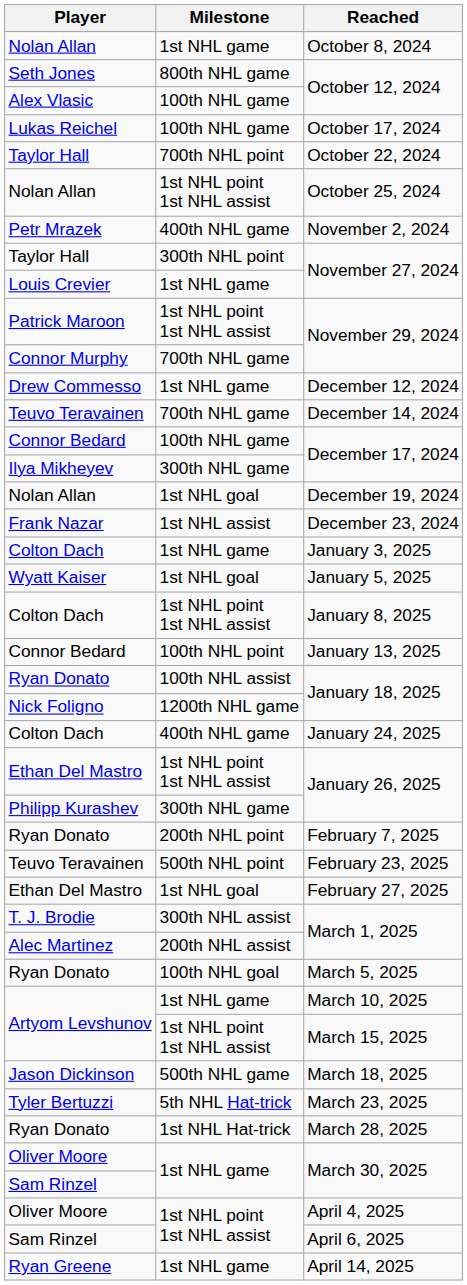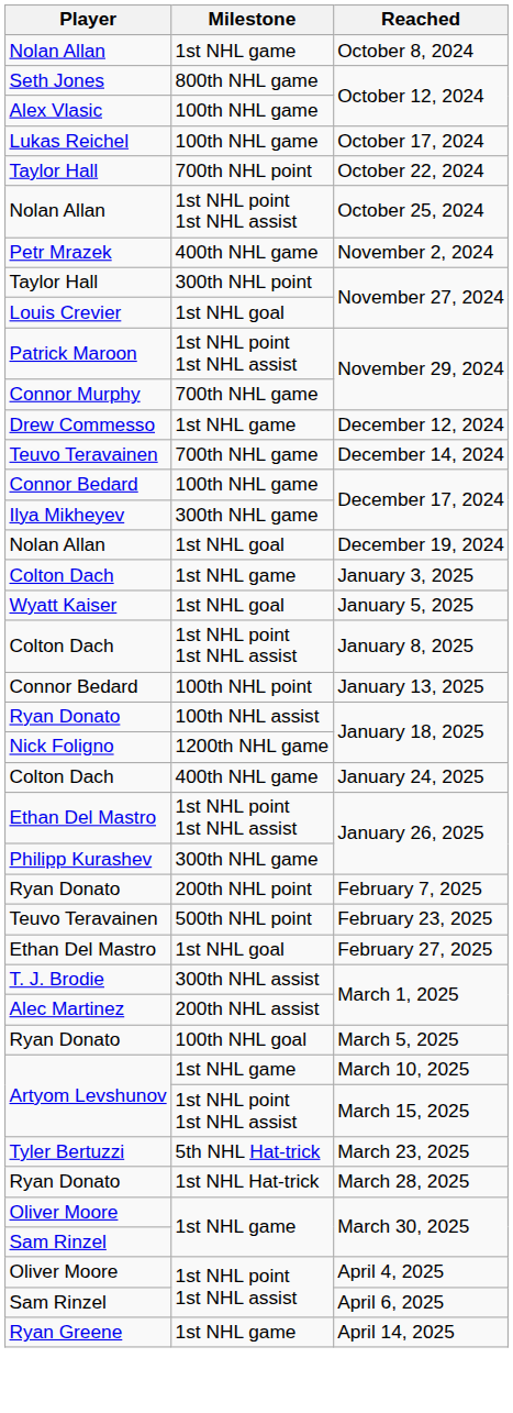 <table class="wikitable sortable">
 <tr align=center>
 <th>Player</th>
 <th>Milestone</th>
 <th data-sort-type="date">Reached</th>
 </tr>
 <tr>
 <td><a href='#'>Nolan Allan</a></td>
 <td>1st NHL game</td>
 <td>October 8, 2024</td>
 </tr>
 <tr>
 <td><a href='#'>Seth Jones</a></td>
 <td>800th NHL game</td>
 <td rowspan="2">October 12, 2024</td>
 </tr>
 <tr>
 <td><a href='#'>Alex Vlasic</a></td>
 <td>100th NHL game</td>
 </tr>
 <tr>
 <td><a href='#'>Lukas Reichel</a></td>
 <td>100th NHL game</td>
 <td>October 17, 2024</td>
 </tr>
 <tr>
 <td><a href='#'>Taylor Hall</a></td>
 <td>700th NHL point</td>
 <td>October 22, 2024</td>
 </tr>
 <tr>
 <td>Nolan Allan</td>
 <td>1st NHL point<br>1st NHL assist</td>
 <td>October 25, 2024</td>
 </tr>
 <tr>
 <td><a href='#'>Petr Mrazek</a></td>
 <td>400th NHL game</td>
 <td>November 2, 2024</td>
 </tr>
 <tr>
 <td>Taylor Hall</td>
 <td>300th NHL point</td>
 <td rowspan="2">November 27, 2024</td>
 </tr>
 <tr>
 <td><a href='#'>Louis Crevier</a></td>
-<td>1st NHL game</td>
+<td>1st NHL goal</td>
 </tr>
 <tr>
 <td><a href='#'>Patrick Maroon</a></td>
 <td>1st NHL point<br>1st NHL assist</td>
 <td rowspan="2">November 29, 2024</td>
 </tr>
 <tr>
 <td><a href='#'>Connor Murphy</a></td>
 <td>700th NHL game</td>
 </tr>
 <tr>
 <td><a href='#'>Drew Commesso</a></td>
 <td>1st NHL game</td>
 <td>December 12, 2024</td>
 </tr>
 <tr>
 <td><a href='#'>Teuvo Teravainen</a></td>
 <td>700th NHL game</td>
 <td>December 14, 2024</td>
 </tr>
 <tr>
 <td><a href='#'>Connor Bedard</a></td>
 <td>100th NHL game</td>
 <td rowspan="2">December 17, 2024</td>
 </tr>
 <tr>
 <td><a href='#'>Ilya Mikheyev</a></td>
 <td>300th NHL game</td>
 </tr>
 <tr>
 <td>Nolan Allan</td>
 <td>1st NHL goal</td>
 <td>December 19, 2024</td>
-</tr>
-<tr>
-<td><a href='#'>Frank Nazar</a></td>
-<td>1st NHL assist</td>
-<td>December 23, 2024</td>
 </tr>
 <tr>
 <td><a href='#'>Colton Dach</a></td>
 <td>1st NHL game</td>
 <td>January 3, 2025</td>
 </tr>
 <tr>
 <td><a href='#'>Wyatt Kaiser</a></td>
 <td>1st NHL goal</td>
 <td>January 5, 2025</td>
 </tr>
 <tr>
 <td>Colton Dach</td>
 <td>1st NHL point<br>1st NHL assist</td>
 <td>January 8, 2025</td>
 </tr>
 <tr>
 <td>Connor Bedard</td>
 <td>100th NHL point</td>
 <td>January 13, 2025</td>
 </tr>
 <tr>
 <td><a href='#'>Ryan Donato</a></td>
 <td>100th NHL assist</td>
 <td rowspan="2">January 18, 2025</td>
 </tr>
 <tr>
 <td><a href='#'>Nick Foligno</a></td>
 <td>1200th NHL game</td>
 </tr>
 <tr>
 <td>Colton Dach</td>
 <td>400th NHL game</td>
 <td>January 24, 2025</td>
 </tr>
 <tr>
 <td><a href='#'>Ethan Del Mastro</a></td>
 <td>1st NHL point<br>1st NHL assist</td>
 <td rowspan="2">January 26, 2025</td>
 </tr>
 <tr>
 <td><a href='#'>Philipp Kurashev</a></td>
 <td>300th NHL game</td>
 </tr>
 <tr>
 <td>Ryan Donato</td>
 <td>200th NHL point</td>
 <td>February 7, 2025</td>
 </tr>
 <tr>
 <td>Teuvo Teravainen</td>
 <td>500th NHL point</td>
 <td>February 23, 2025</td>
 </tr>
 <tr>
 <td>Ethan Del Mastro</td>
 <td>1st NHL goal</td>
 <td>February 27, 2025</td>
 </tr>
 <tr>
 <td><a href='#'>T. J. Brodie</a></td>
 <td>300th NHL assist</td>
 <td rowspan="2">March 1, 2025</td>
 </tr>
 <tr>
 <td><a href='#'>Alec Martinez</a></td>
 <td>200th NHL assist</td>
 </tr>
 <tr>
 <td>Ryan Donato</td>
 <td>100th NHL goal</td>
 <td>March 5, 2025</td>
 </tr>
 <tr>
 <td rowspan="2"><a href='#'>Artyom Levshunov</a></td>
 <td>1st NHL game</td>
 <td>March 10, 2025</td>
 </tr>
 <tr>
 <td>1st NHL point<br>1st NHL assist</td>
 <td>March 15, 2025</td>
 </tr>
 <tr>
-<td><a href='#'>Jason Dickinson</a></td>
-<td>500th NHL game</td>
-<td>March 18, 2025</td>
-</tr>
-<tr>
 <td><a href='#'>Tyler Bertuzzi</a></td>
 <td>5th NHL <a href='#'>Hat-trick</a></td>
 <td>March 23, 2025</td>
 </tr>
 <tr>
 <td>Ryan Donato</td>
 <td>1st NHL Hat-trick</td>
 <td>March 28, 2025</td>
 </tr>
 <tr>
 <td><a href='#'>Oliver Moore</a></td>
 <td rowspan="2">1st NHL game</td>
 <td rowspan="2">March 30, 2025</td>
 </tr>
 <tr>
 <td><a href='#'>Sam Rinzel</a></td>
 </tr>
 <tr>
 <td>Oliver Moore</td>
 <td rowspan="2">1st NHL point<br>1st NHL assist</td>
 <td>April 4, 2025</td>
 </tr>
 <tr>
 <td>Sam Rinzel</td>
 <td>April 6, 2025</td>
 </tr>
 <tr>
 <td><a href='#'>Ryan Greene</a></td>
 <td>1st NHL game</td>
 <td>April 14, 2025</td>
 </tr>
 </table>
